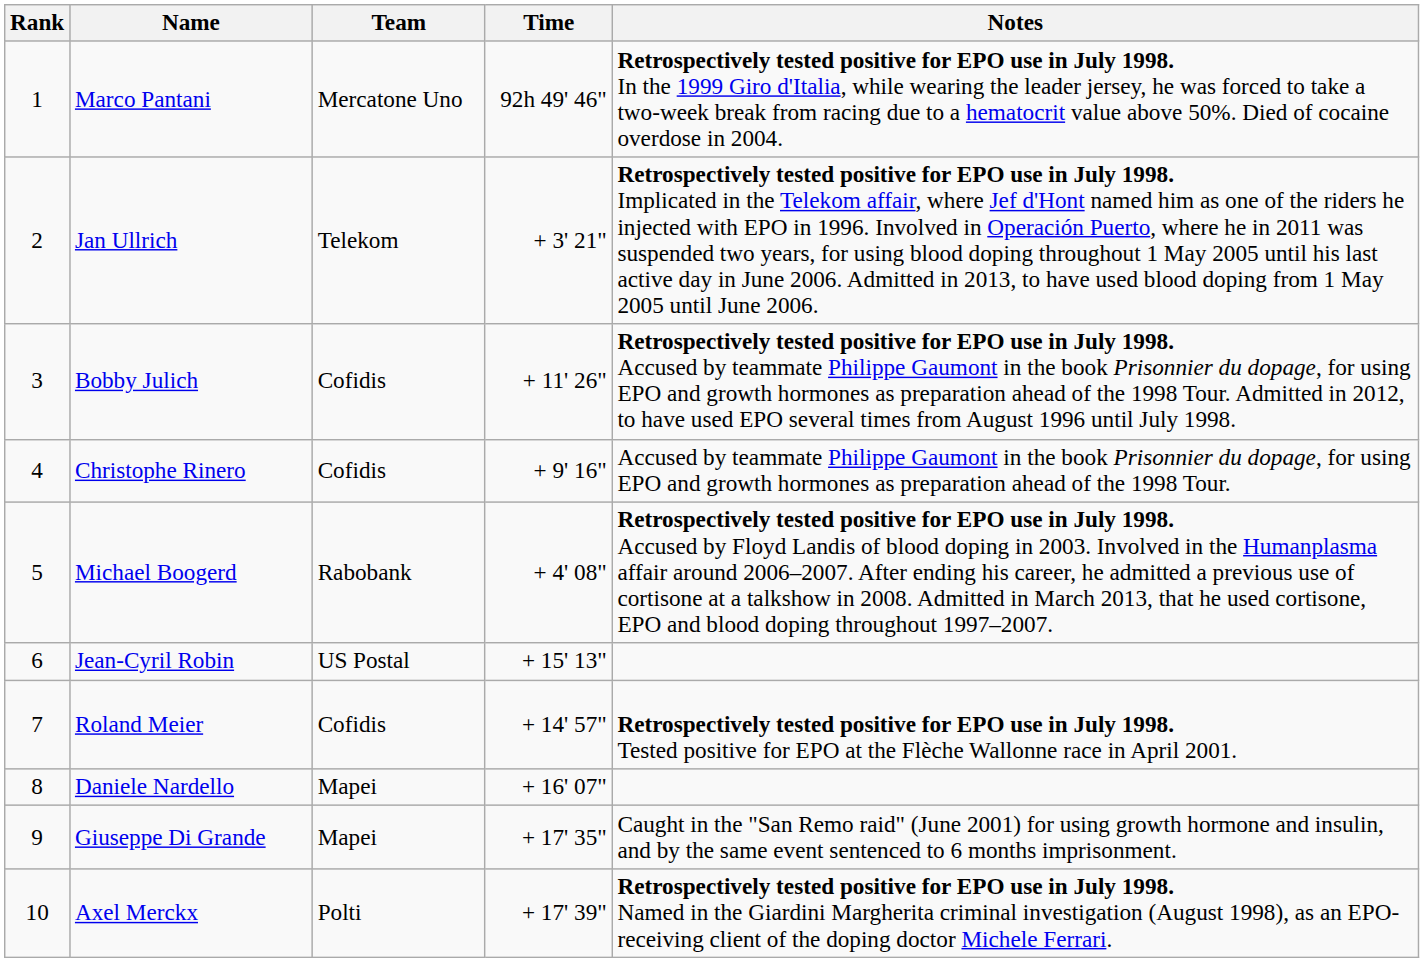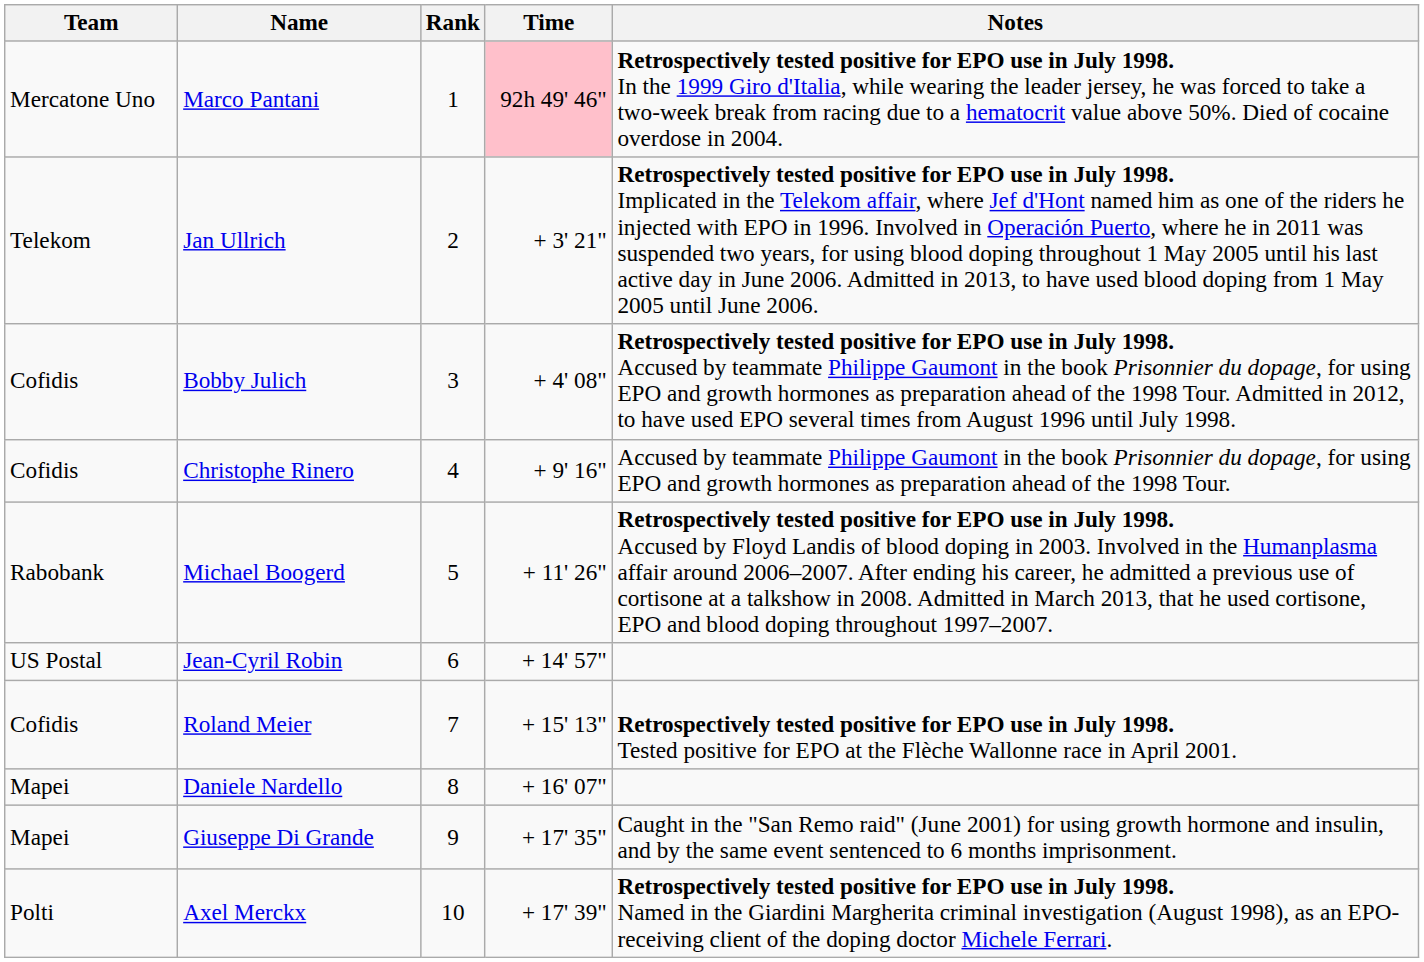 <table class="wikitable" style="width:61em;margin-bottom:0;">
 <tr>
+<th style="width:7em">Team</th>
+<th style="width:10em">Name</th>
 <th scope="col">Rank</th>
-<th style="width:10em">Name</th>
-<th style="width:7em">Team</th>
 <th style="width:5em">Time</th>
 <th>Notes</th>
 </tr>
 <tr>
+<td>Mercatone Uno</td>
+<td><a href='#'>Marco Pantani</a></td>
 <td style="text-align:center;">1</td>
-<td><a href='#'>Marco Pantani</a></td>
-<td>Mercatone Uno</td>
-<td style="text-align:right;">92h 49' 46"</td>
+<td style="background: pink; text-align:right;">92h 49' 46"</td>
 <td><strong>Retrospectively tested positive for EPO use in July 1998.</strong><br>In the <a href='#'>1999 Giro d'Italia</a>, while wearing the leader jersey, he was forced to take a two-week break from racing due to a <a href='#'>hematocrit</a> value above 50%. Died of cocaine overdose in 2004.</td>
 </tr>
 <tr>
+<td>Telekom</td>
+<td><a href='#'>Jan Ullrich</a></td>
 <td style="text-align:center;">2</td>
-<td><a href='#'>Jan Ullrich</a></td>
-<td>Telekom</td>
 <td style="text-align:right;">+ 3' 21"</td>
 <td><strong>Retrospectively tested positive for EPO use in July 1998.</strong><br> Implicated in the <a href='#'>Telekom affair</a>, where <a href='#'>Jef d'Hont</a> named him as one of the riders he injected with EPO in 1996. Involved in <a href='#'>Operación Puerto</a>, where he in 2011 was suspended two years, for using blood doping throughout 1 May 2005 until his last active day in June 2006. Admitted in 2013, to have used blood doping from 1 May 2005 until June 2006.</td>
 </tr>
 <tr>
+<td>Cofidis</td>
+<td><a href='#'>Bobby Julich</a></td>
 <td style="text-align:center;">3</td>
-<td><a href='#'>Bobby Julich</a></td>
-<td>Cofidis</td>
-<td style="text-align:right;">+ 11' 26"</td>
+<td style="text-align:right;">+ 4' 08"</td>
 <td><strong>Retrospectively tested positive for EPO use in July 1998.</strong><br>Accused by teammate <a href='#'>Philippe Gaumont</a> in the book <em>Prisonnier du dopage</em>, for using EPO and growth hormones as preparation ahead of the 1998 Tour. Admitted in 2012, to have used EPO several times from August 1996 until July 1998.</td>
 </tr>
 <tr>
+<td>Cofidis</td>
+<td><a href='#'>Christophe Rinero</a></td>
 <td style="text-align:center;">4</td>
-<td><a href='#'>Christophe Rinero</a></td>
-<td>Cofidis</td>
 <td style="text-align:right;">+ 9' 16"</td>
 <td>Accused by teammate <a href='#'>Philippe Gaumont</a> in the book <em>Prisonnier du dopage</em>, for using EPO and growth hormones as preparation ahead of the 1998 Tour.</td>
 </tr>
 <tr>
+<td>Rabobank</td>
+<td><a href='#'>Michael Boogerd</a></td>
 <td style="text-align:center;">5</td>
-<td><a href='#'>Michael Boogerd</a></td>
-<td>Rabobank</td>
-<td style="text-align:right;">+ 4' 08"</td>
+<td style="text-align:right;">+ 11' 26"</td>
 <td><strong>Retrospectively tested positive for EPO use in July 1998.</strong><br>Accused by Floyd Landis of blood doping in 2003. Involved in the <a href='#'>Humanplasma</a> affair around 2006–2007. After ending his career, he admitted a previous use of cortisone at a talkshow in 2008. Admitted in March 2013, that he used cortisone, EPO and blood doping throughout 1997–2007.</td>
 </tr>
 <tr>
+<td>US Postal</td>
+<td><a href='#'>Jean-Cyril Robin</a></td>
 <td style="text-align:center;">6</td>
-<td><a href='#'>Jean-Cyril Robin</a></td>
-<td>US Postal</td>
-<td style="text-align:right;">+ 15' 13"</td>
+<td style="text-align:right;">+ 14' 57"</td>
 <td></td>
 </tr>
 <tr>
+<td>Cofidis</td>
+<td><a href='#'>Roland Meier</a></td>
 <td style="text-align:center;">7</td>
-<td><a href='#'>Roland Meier</a></td>
-<td>Cofidis</td>
-<td style="text-align:right;">+ 14' 57"</td>
+<td style="text-align:right;">+ 15' 13"</td>
 <td><br><strong>Retrospectively tested positive for EPO use in July 1998.</strong><br>Tested positive for EPO at the Flèche Wallonne race in April 2001.</td>
 </tr>
 <tr>
+<td>Mapei</td>
+<td><a href='#'>Daniele Nardello</a></td>
 <td style="text-align:center;">8</td>
-<td><a href='#'>Daniele Nardello</a></td>
-<td>Mapei</td>
 <td style="text-align:right;">+ 16' 07"</td>
 <td></td>
 </tr>
 <tr>
+<td>Mapei</td>
+<td><a href='#'>Giuseppe Di Grande</a></td>
 <td style="text-align:center;">9</td>
-<td><a href='#'>Giuseppe Di Grande</a></td>
-<td>Mapei</td>
 <td style="text-align:right;">+ 17' 35"</td>
 <td>Caught in the "San Remo raid" (June 2001) for using growth hormone and insulin, and by the same event sentenced to 6 months imprisonment.</td>
 </tr>
 <tr>
+<td>Polti</td>
+<td><a href='#'>Axel Merckx</a></td>
 <td style="text-align:center;">10</td>
-<td><a href='#'>Axel Merckx</a></td>
-<td>Polti</td>
 <td style="text-align:right;">+ 17' 39"</td>
 <td><strong>Retrospectively tested positive for EPO use in July 1998.</strong><br>Named in the Giardini Margherita criminal investigation (August 1998), as an EPO-receiving client of the doping doctor <a href='#'>Michele Ferrari</a>.</td>
 </tr>
 </table>
